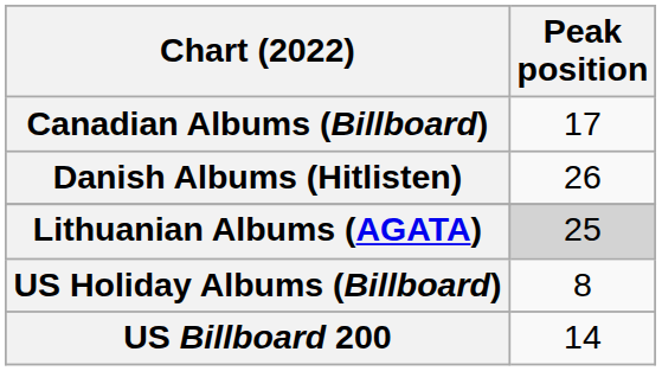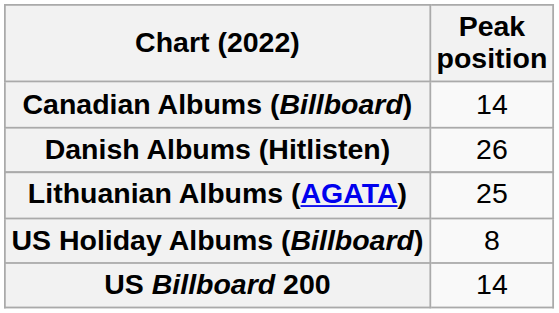 <table class="wikitable plainrowheaders" style="text-align:center">
 <tr>
 <th scope="col">Chart (2022)</th>
 <th scope="col">Peak<br>position</th>
 </tr>
 <tr>
 <th scope="row">Canadian Albums (<em>Billboard</em>)</th>
-<td>17</td>
+<td>14</td>
 </tr>
 <tr>
 <th scope="row">Danish Albums (Hitlisten)</th>
 <td style="text-align: center;">26</td>
 </tr>
 <tr>
 </tr>
 <tr>
 <th scope="row">Lithuanian Albums (<a href='#'>AGATA</a>)</th>
-<td style="background: lightgrey;">25</td>
+<td>25</td>
 </tr>
 <tr>
 <th scope="row">US Holiday Albums (<em>Billboard</em>)</th>
 <td>8</td>
 </tr>
 <tr>
 <th scope="row">US <em>Billboard</em> 200</th>
 <td>14</td>
 </tr>
 </table>
